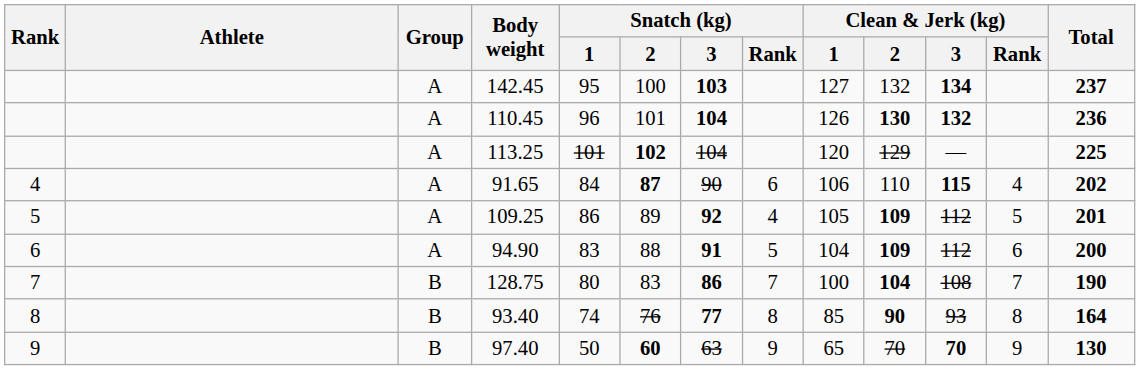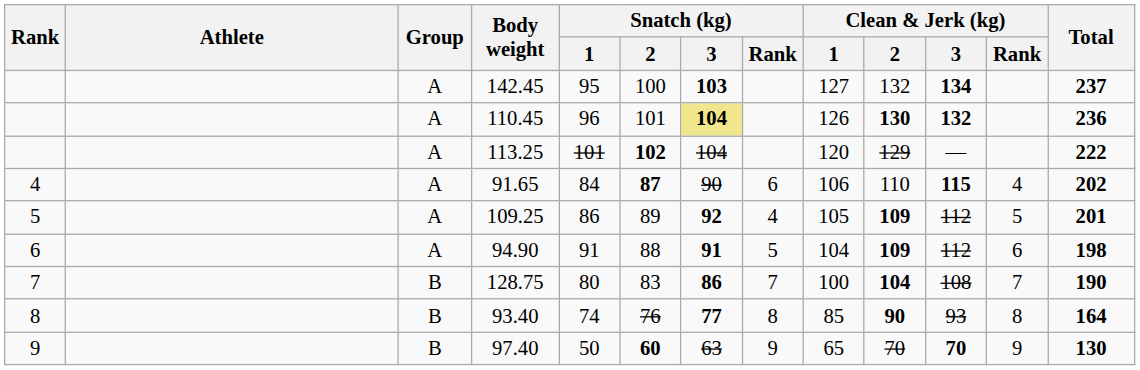 <table class = "wikitable" style="text-align:center;">
 <tr>
 <th rowspan=2 width=40>Rank</th>
 <th rowspan=2 width=250>Athlete</th>
 <th rowspan=2 width=50>Group</th>
 <th rowspan=2 width=60>Body weight</th>
 <th colspan=4>Snatch (kg)</th>
 <th colspan=4>Clean & Jerk (kg)</th>
 <th rowspan=2 width=60>Total</th>
 </tr>
 <tr>
 <th width=40>1</th>
 <th width=40>2</th>
 <th width=40>3</th>
 <th width=40>Rank</th>
 <th width=40>1</th>
 <th width=40>2</th>
 <th width=40>3</th>
 <th width=40>Rank</th>
 </tr>
 <tr>
 <td></td>
 <td align=left></td>
 <td>A</td>
 <td>142.45</td>
 <td>95</td>
 <td>100</td>
 <td><strong>103</strong></td>
 <td></td>
 <td>127</td>
 <td>132</td>
 <td><strong>134</strong></td>
 <td></td>
 <td><strong>237</strong></td>
 </tr>
 <tr>
 <td></td>
 <td align=left></td>
 <td>A</td>
 <td>110.45</td>
 <td>96</td>
 <td>101</td>
-<td><strong>104</strong></td>
+<td style="background: khaki;"><strong>104</strong></td>
 <td></td>
 <td>126</td>
 <td><strong>130</strong></td>
 <td><strong>132</strong></td>
 <td></td>
 <td><strong>236</strong></td>
 </tr>
 <tr>
 <td></td>
 <td align=left></td>
 <td>A</td>
 <td>113.25</td>
 <td><s>101</s></td>
 <td><strong>102</strong></td>
 <td><s>104</s></td>
 <td></td>
 <td>120</td>
 <td><s>129</s></td>
 <td>—</td>
 <td></td>
-<td><strong>225</strong></td>
+<td><strong>222</strong></td>
 </tr>
 <tr>
 <td>4</td>
 <td align=left></td>
 <td>A</td>
 <td>91.65</td>
 <td>84</td>
 <td><strong>87</strong></td>
 <td><s>90</s></td>
 <td>6</td>
 <td>106</td>
 <td>110</td>
 <td><strong>115</strong></td>
 <td>4</td>
 <td><strong>202</strong></td>
 </tr>
 <tr>
 <td>5</td>
 <td align=left></td>
 <td>A</td>
 <td>109.25</td>
 <td>86</td>
 <td>89</td>
 <td><strong>92</strong></td>
 <td>4</td>
 <td>105</td>
 <td><strong>109</strong></td>
 <td><s>112</s></td>
 <td>5</td>
 <td><strong>201</strong></td>
 </tr>
 <tr>
 <td>6</td>
 <td align=left></td>
 <td>A</td>
 <td>94.90</td>
-<td>83</td>
+<td>91</td>
 <td>88</td>
 <td><strong>91</strong></td>
 <td>5</td>
 <td>104</td>
 <td><strong>109</strong></td>
 <td><s>112</s></td>
 <td>6</td>
-<td><strong>200</strong></td>
+<td><strong>198</strong></td>
 </tr>
 <tr>
 <td>7</td>
 <td align=left></td>
 <td>B</td>
 <td>128.75</td>
 <td>80</td>
 <td>83</td>
 <td><strong>86</strong></td>
 <td>7</td>
 <td>100</td>
 <td><strong>104</strong></td>
 <td><s>108</s></td>
 <td>7</td>
 <td><strong>190</strong></td>
 </tr>
 <tr>
 <td>8</td>
 <td align=left></td>
 <td>B</td>
 <td>93.40</td>
 <td>74</td>
 <td><s>76</s></td>
 <td><strong>77</strong></td>
 <td>8</td>
 <td>85</td>
 <td><strong>90</strong></td>
 <td><s>93</s></td>
 <td>8</td>
 <td><strong>164</strong></td>
 </tr>
 <tr>
 <td>9</td>
 <td align=left></td>
 <td>B</td>
 <td>97.40</td>
 <td>50</td>
 <td><strong>60</strong></td>
 <td><s>63</s></td>
 <td>9</td>
 <td>65</td>
 <td><s>70</s></td>
 <td><strong>70</strong></td>
 <td>9</td>
 <td><strong>130</strong></td>
 </tr>
 </table>
